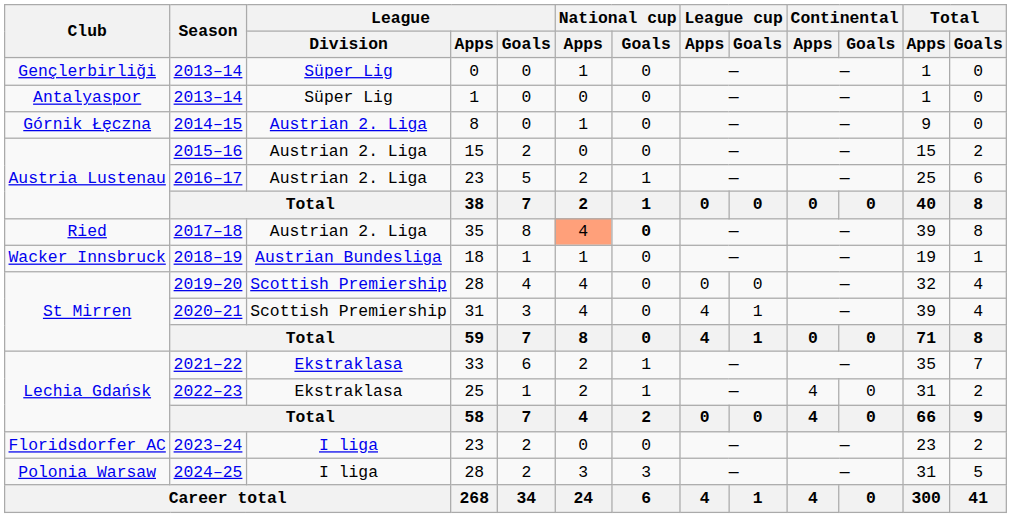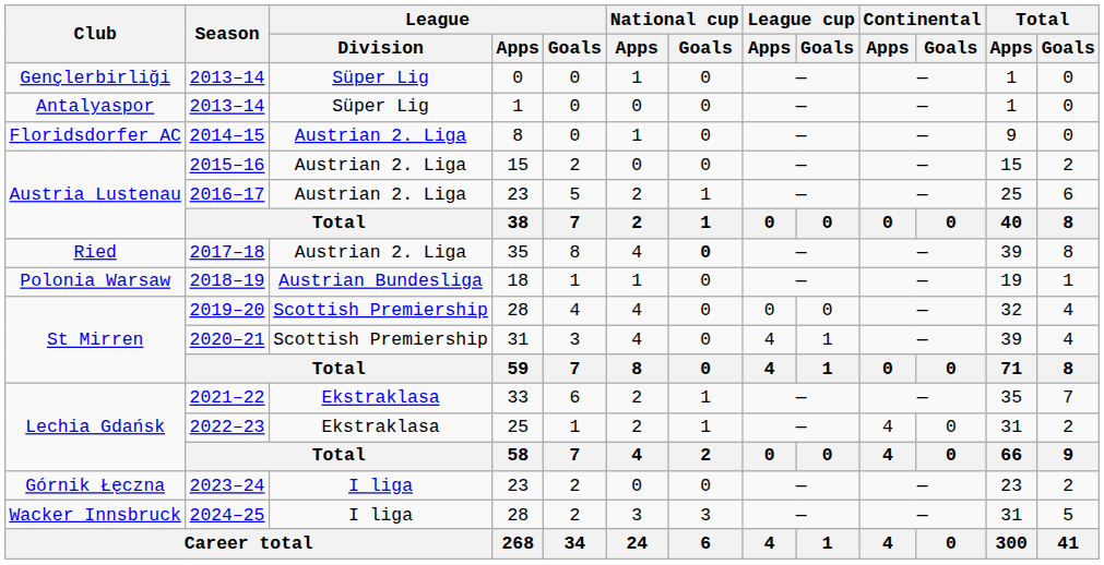 <table class="wikitable" style="text-align: center;">
 <tr>
 <th rowspan="2">Club</th>
 <th rowspan="2">Season</th>
 <th colspan="3">League</th>
 <th colspan="2">National cup</th>
 <th colspan="2">League cup</th>
 <th colspan="2">Continental</th>
 <th colspan="2">Total</th>
 </tr>
 <tr>
 <th>Division</th>
 <th>Apps</th>
 <th>Goals</th>
 <th>Apps</th>
 <th>Goals</th>
 <th>Apps</th>
 <th>Goals</th>
 <th>Apps</th>
 <th>Goals</th>
 <th>Apps</th>
 <th>Goals</th>
 </tr>
 <tr>
 <td><a href='#'>Gençlerbirliği</a></td>
 <td><a href='#'>2013–14</a></td>
 <td><a href='#'>Süper Lig</a></td>
 <td>0</td>
 <td>0</td>
 <td>1</td>
 <td>0</td>
 <td colspan="2">—</td>
 <td colspan="2">—</td>
 <td>1</td>
 <td>0</td>
 </tr>
 <tr>
 <td><a href='#'>Antalyaspor</a></td>
 <td><a href='#'>2013–14</a></td>
 <td>Süper Lig</td>
 <td>1</td>
 <td>0</td>
 <td>0</td>
 <td>0</td>
 <td colspan="2">—</td>
 <td colspan="2">—</td>
 <td>1</td>
 <td>0</td>
 </tr>
 <tr>
-<td><a href='#'>Górnik Łęczna</a></td>
+<td><a href='#'>Floridsdorfer AC</a></td>
 <td><a href='#'>2014–15</a></td>
 <td><a href='#'>Austrian 2. Liga</a></td>
 <td>8</td>
 <td>0</td>
 <td>1</td>
 <td>0</td>
 <td colspan="2">—</td>
 <td colspan="2">—</td>
 <td>9</td>
 <td>0</td>
 </tr>
 <tr>
 <td rowspan="3"><a href='#'>Austria Lustenau</a></td>
 <td><a href='#'>2015–16</a></td>
 <td>Austrian 2. Liga</td>
 <td>15</td>
 <td>2</td>
 <td>0</td>
 <td>0</td>
 <td colspan="2">—</td>
 <td colspan="2">—</td>
 <td>15</td>
 <td>2</td>
 </tr>
 <tr>
 <td><a href='#'>2016–17</a></td>
 <td>Austrian 2. Liga</td>
 <td>23</td>
 <td>5</td>
 <td>2</td>
 <td>1</td>
 <td colspan="2">—</td>
 <td colspan="2">—</td>
 <td>25</td>
 <td>6</td>
 </tr>
 <tr>
 <th colspan="2">Total</th>
 <th>38</th>
 <th>7</th>
 <th>2</th>
 <th>1</th>
 <th>0</th>
 <th>0</th>
 <th>0</th>
 <th>0</th>
 <th>40</th>
 <th>8</th>
 </tr>
 <tr>
 <td><a href='#'>Ried</a></td>
 <td><a href='#'>2017–18</a></td>
 <td>Austrian 2. Liga</td>
 <td>35</td>
 <td>8</td>
-<td style="background: lightsalmon;">4</td>
+<td>4</td>
 <td><strong>0</strong></td>
 <td colspan="2">—</td>
 <td colspan="2">—</td>
 <td>39</td>
 <td>8</td>
 </tr>
 <tr>
-<td><a href='#'>Wacker Innsbruck</a></td>
+<td><a href='#'>Polonia Warsaw</a></td>
 <td><a href='#'>2018–19</a></td>
 <td><a href='#'>Austrian Bundesliga</a></td>
 <td>18</td>
 <td>1</td>
 <td>1</td>
 <td>0</td>
 <td colspan="2">—</td>
 <td colspan="2">—</td>
 <td>19</td>
 <td>1</td>
 </tr>
 <tr>
 <td rowspan="3"><a href='#'>St Mirren</a></td>
 <td><a href='#'>2019–20</a></td>
 <td><a href='#'>Scottish Premiership</a></td>
 <td>28</td>
 <td>4</td>
 <td>4</td>
 <td>0</td>
 <td>0</td>
 <td>0</td>
 <td colspan="2">—</td>
 <td>32</td>
 <td>4</td>
 </tr>
 <tr>
 <td><a href='#'>2020–21</a></td>
 <td>Scottish Premiership</td>
 <td>31</td>
 <td>3</td>
 <td>4</td>
 <td>0</td>
 <td>4</td>
 <td>1</td>
 <td colspan="2">—</td>
 <td>39</td>
 <td>4</td>
 </tr>
 <tr>
 <th colspan="2">Total</th>
 <th>59</th>
 <th>7</th>
 <th>8</th>
 <th>0</th>
 <th>4</th>
 <th>1</th>
 <th>0</th>
 <th>0</th>
 <th>71</th>
 <th>8</th>
 </tr>
 <tr>
 <td rowspan="3"><a href='#'>Lechia Gdańsk</a></td>
 <td><a href='#'>2021–22</a></td>
 <td><a href='#'>Ekstraklasa</a></td>
 <td>33</td>
 <td>6</td>
 <td>2</td>
 <td>1</td>
 <td colspan="2">—</td>
 <td colspan="2">—</td>
 <td>35</td>
 <td>7</td>
 </tr>
 <tr>
 <td><a href='#'>2022–23</a></td>
 <td>Ekstraklasa</td>
 <td>25</td>
 <td>1</td>
 <td>2</td>
 <td>1</td>
 <td colspan="2">—</td>
 <td>4</td>
 <td>0</td>
 <td>31</td>
 <td>2</td>
 </tr>
 <tr>
 <th colspan="2">Total</th>
 <th>58</th>
 <th>7</th>
 <th>4</th>
 <th>2</th>
 <th>0</th>
 <th>0</th>
 <th>4</th>
 <th>0</th>
 <th>66</th>
 <th>9</th>
 </tr>
 <tr>
-<td><a href='#'>Floridsdorfer AC</a></td>
+<td><a href='#'>Górnik Łęczna</a></td>
 <td><a href='#'>2023–24</a></td>
 <td><a href='#'>I liga</a></td>
 <td>23</td>
 <td>2</td>
 <td>0</td>
 <td>0</td>
 <td colspan="2">—</td>
 <td colspan="2">—</td>
 <td>23</td>
 <td>2</td>
 </tr>
 <tr>
-<td><a href='#'>Polonia Warsaw</a></td>
+<td><a href='#'>Wacker Innsbruck</a></td>
 <td><a href='#'>2024–25</a></td>
 <td>I liga</td>
 <td>28</td>
 <td>2</td>
 <td>3</td>
 <td>3</td>
 <td colspan="2">—</td>
 <td colspan="2">—</td>
 <td>31</td>
 <td>5</td>
 </tr>
 <tr>
 <th colspan="3">Career total</th>
 <th>268</th>
 <th>34</th>
 <th>24</th>
 <th>6</th>
 <th>4</th>
 <th>1</th>
 <th>4</th>
 <th>0</th>
 <th>300</th>
 <th>41</th>
 </tr>
 </table>
